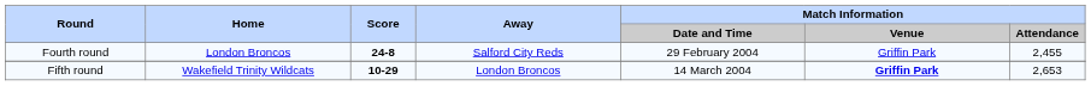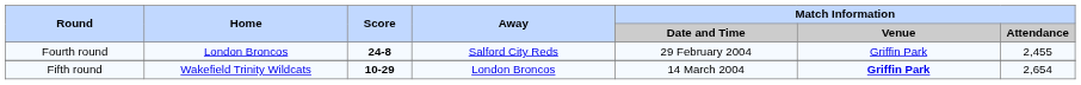 <table border=1 style="border-collapse:collapse; font-size:85%; text-align:center;" cellpadding=3 cellspacing=0 width=100%>
 <tr bgcolor=#C1D8FF>
 <th rowspan=2 width=13%>Round</th>
 <th rowspan=2 width=19%>Home</th>
 <th rowspan=2 width=6%>Score</th>
 <th rowspan=2 width=19%>Away</th>
 <th colspan=6>Match Information</th>
 </tr>
 <tr bgcolor=#CCCCCC>
 <th width=17%>Date and Time</th>
 <th width=19%>Venue</th>
 <th width=7%>Attendance</th>
 </tr>
 <tr bgcolor=#F5FAFF>
 <td>Fourth round</td>
 <td><a href='#'>London Broncos</a></td>
 <td><strong>24-8</strong></td>
 <td><a href='#'>Salford City Reds</a></td>
 <td>29 February 2004</td>
 <td><a href='#'>Griffin Park</a></td>
 <td>2,455</td>
 </tr>
 <tr>
 </tr>
 <tr bgcolor=#F5FAFF>
 <td>Fifth round</td>
 <td><a href='#'>Wakefield Trinity Wildcats</a></td>
 <td><strong>10-29</strong></td>
 <td><a href='#'>London Broncos</a></td>
 <td>14 March 2004</td>
 <td><strong><a href='#'>Griffin Park</a></strong></td>
-<td>2,653</td>
+<td>2,654</td>
 </tr>
 </table>
